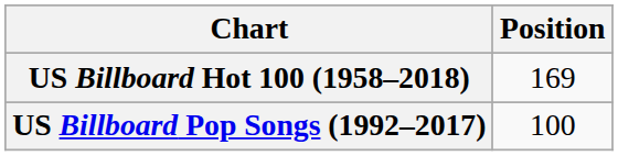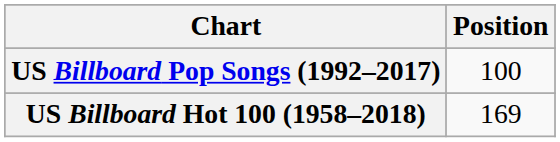 <table class="wikitable plainrowheaders">
 <tr>
 <th scope="col">Chart</th>
 <th scope="col">Position</th>
 </tr>
 <tr>
+<th scope="row">US <a href='#'><em>Billboard</em> Pop Songs</a> (1992–2017)</th>
+<td align="center">100</td>
+</tr>
+<tr>
 <th scope="row">US <em>Billboard</em> Hot 100 (1958–2018)</th>
 <td style="text-align:center;">169</td>
 </tr>
-<tr>
-<th scope="row">US <a href='#'><em>Billboard</em> Pop Songs</a> (1992–2017)</th>
-<td align="center">100</td>
-</tr>
 </table>
